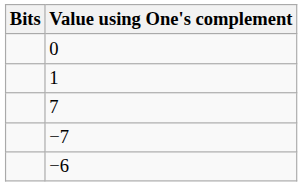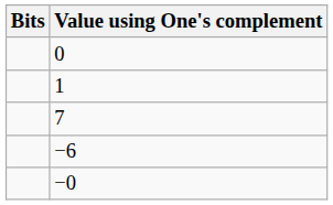 <table class="wikitable" style="margin-left: auto; margin-right: auto; border: none;">
 <tr>
 <th>Bits</th>
 <th>Value using One's complement</th>
 </tr>
 <tr>
 <td></td>
 <td>0</td>
 </tr>
 <tr>
 <td></td>
 <td>1</td>
 </tr>
 <tr>
 <td></td>
 <td>7</td>
 </tr>
 <tr>
 <td></td>
-<td>−7</td>
+<td>−6</td>
 </tr>
 <tr>
 <td></td>
-<td>−6</td>
+<td>−0</td>
 </tr>
 </table>
